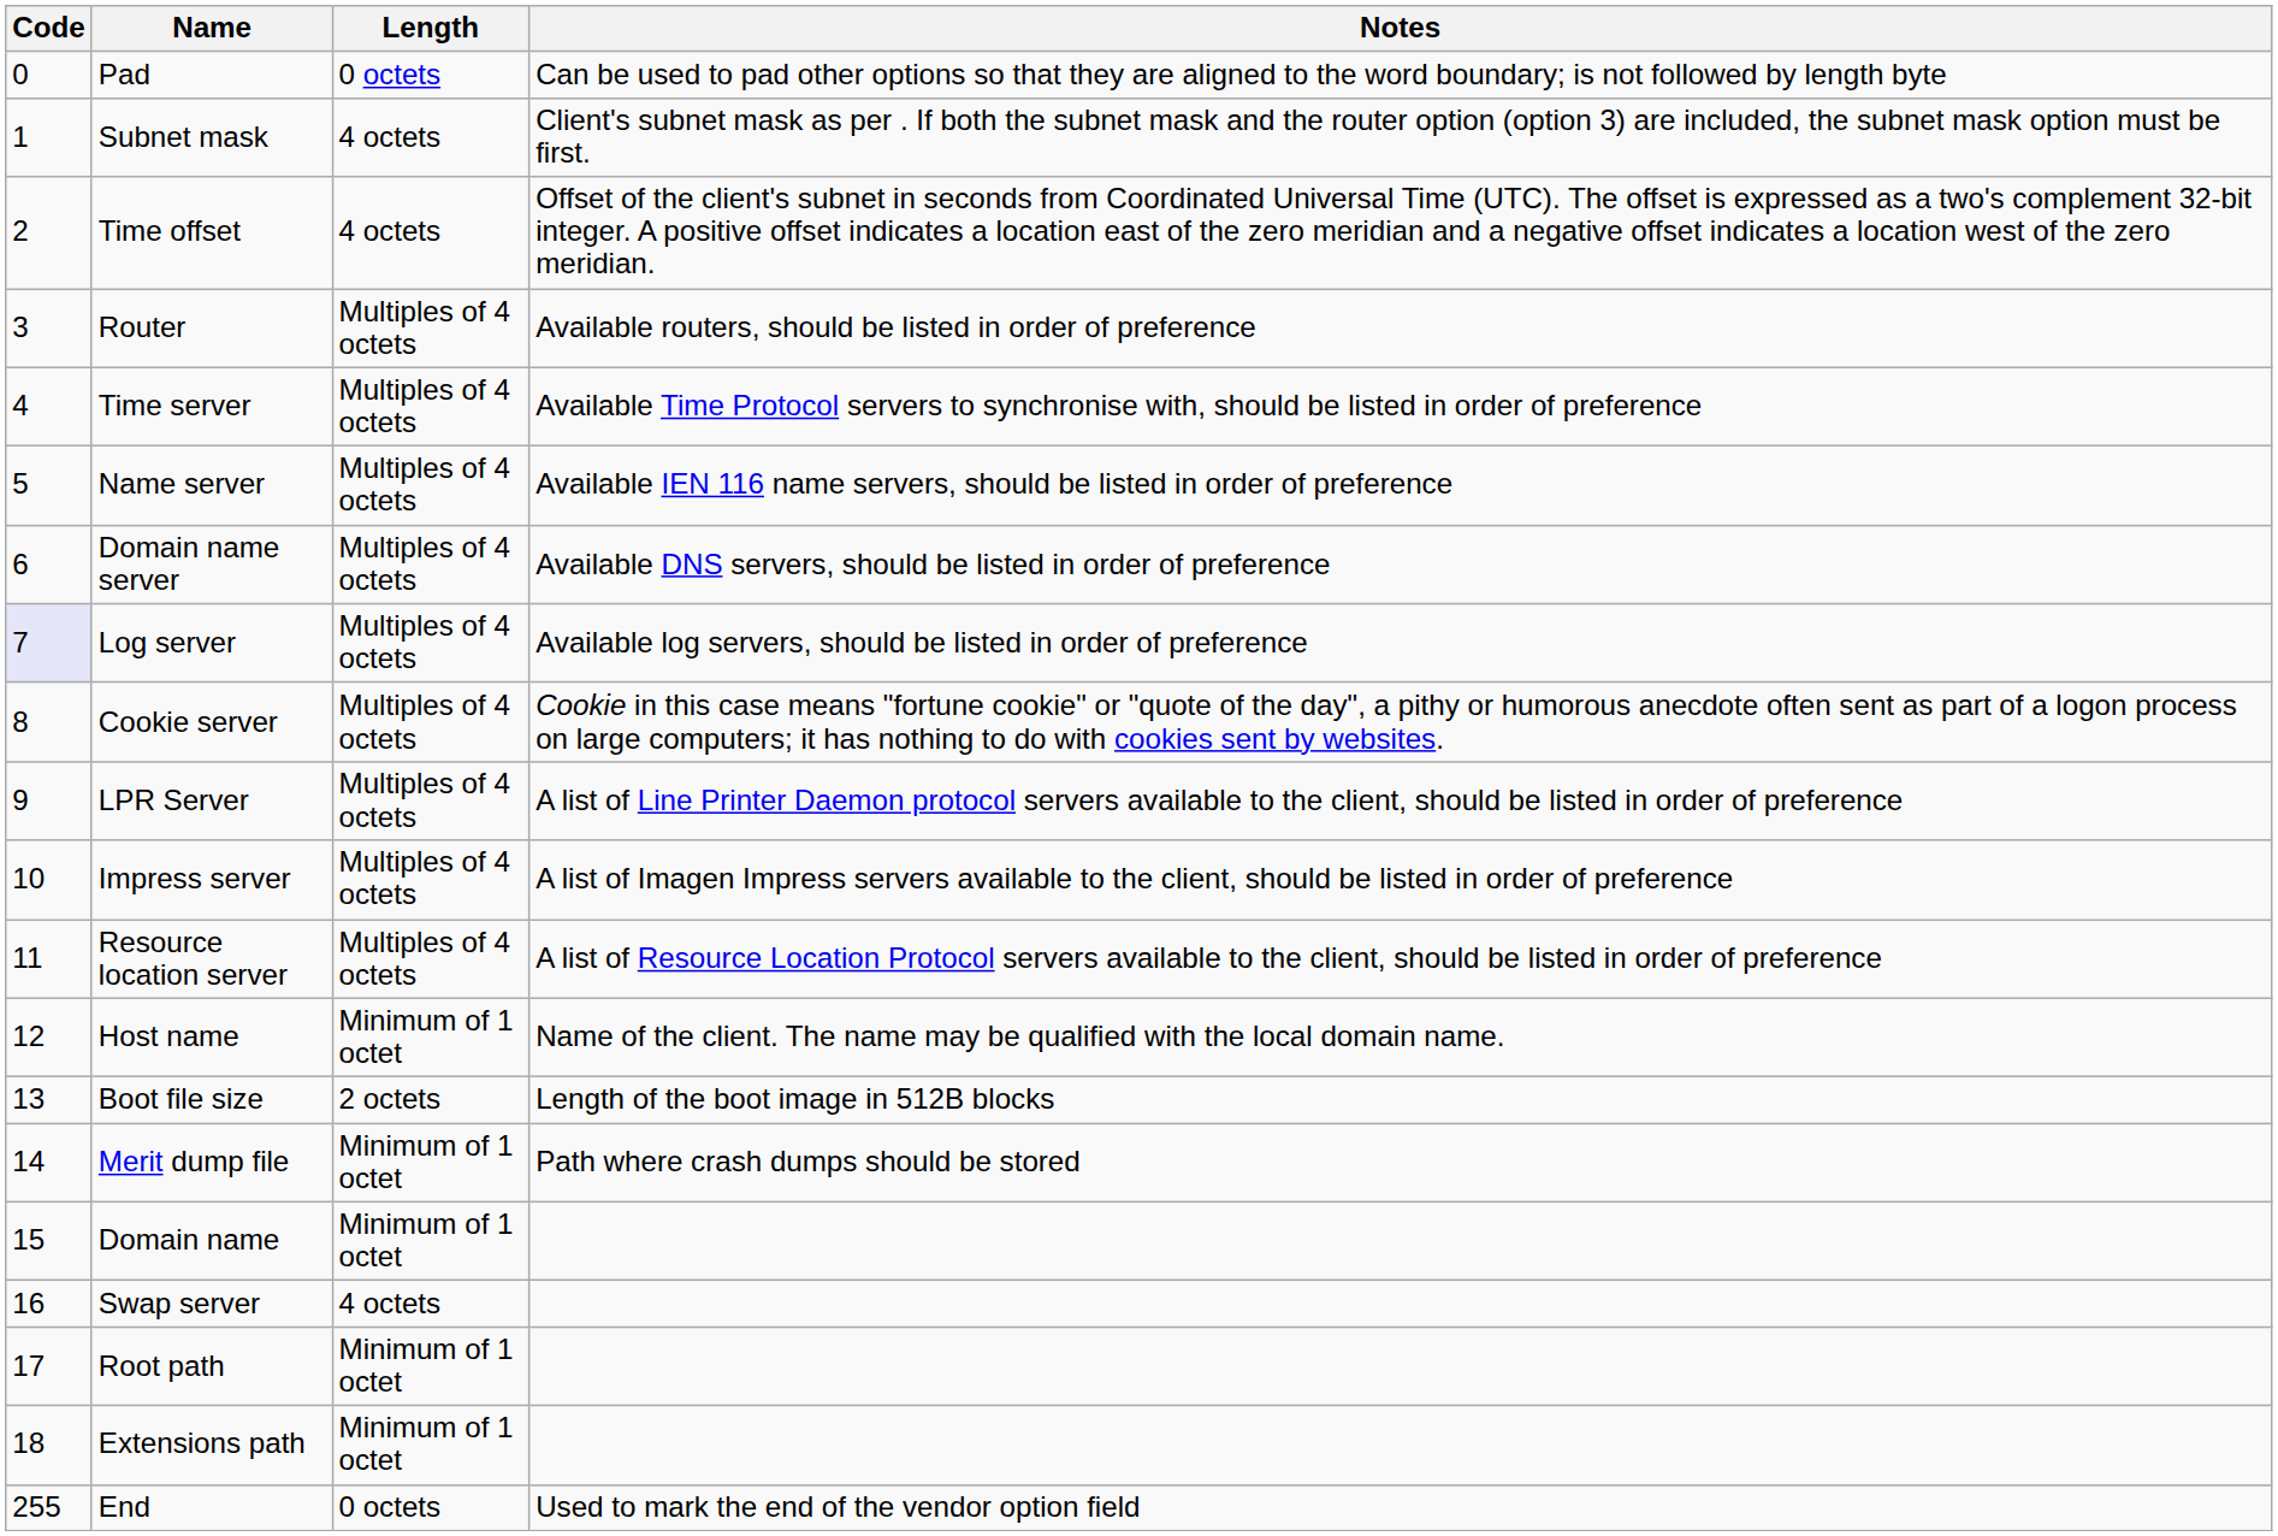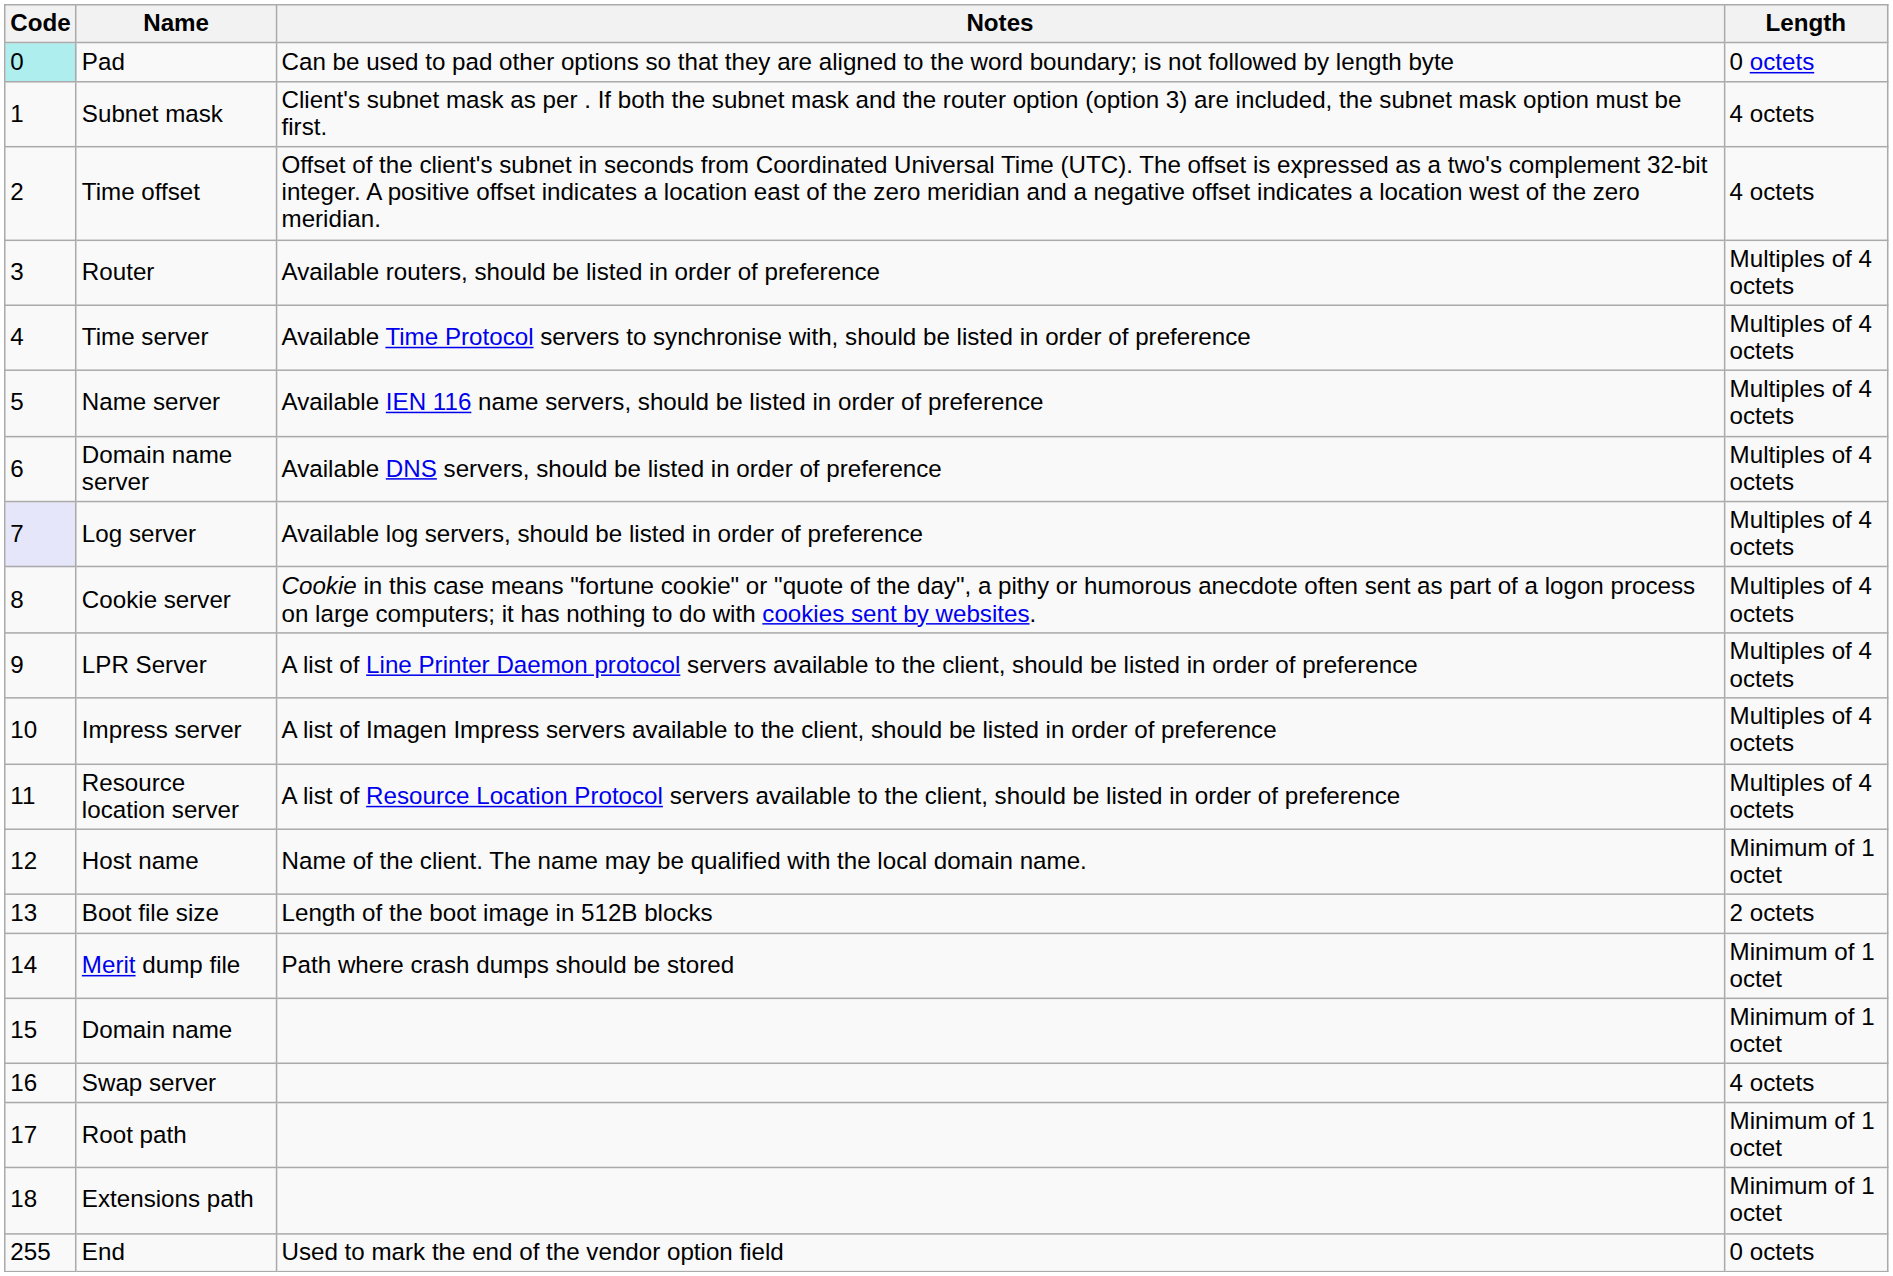 <table class="wikitable sortable">
 <tr>
 <th>Code</th>
 <th>Name</th>
+<th>Notes</th>
 <th>Length</th>
-<th>Notes</th>
 </tr>
 <tr>
-<td>0</td>
+<td style="background: paleturquoise;">0</td>
 <td>Pad</td>
+<td>Can be used to pad other options so that they are aligned to the word boundary; is not followed by length byte</td>
 <td>0 <a href='#'>octets</a></td>
-<td>Can be used to pad other options so that they are aligned to the word boundary; is not followed by length byte</td>
 </tr>
 <tr>
 <td>1</td>
 <td>Subnet mask</td>
+<td>Client's subnet mask as per . If both the subnet mask and the router option (option 3) are included, the subnet mask option must be first.</td>
 <td>4 octets</td>
-<td>Client's subnet mask as per . If both the subnet mask and the router option (option 3) are included, the subnet mask option must be first.</td>
 </tr>
 <tr>
 <td>2</td>
 <td>Time offset</td>
+<td>Offset of the client's subnet in seconds from Coordinated Universal Time (UTC).  The offset is expressed as a two's complement 32-bit integer.  A positive offset indicates a location east of the zero meridian and a negative offset indicates a location west of the zero meridian.</td>
 <td>4 octets</td>
-<td>Offset of the client's subnet in seconds from Coordinated Universal Time (UTC).  The offset is expressed as a two's complement 32-bit integer.  A positive offset indicates a location east of the zero meridian and a negative offset indicates a location west of the zero meridian.</td>
 </tr>
 <tr>
 <td>3</td>
 <td>Router</td>
+<td>Available routers, should be listed in order of preference</td>
 <td>Multiples of 4 octets</td>
-<td>Available routers, should be listed in order of preference</td>
 </tr>
 <tr>
 <td>4</td>
 <td>Time server</td>
+<td>Available <a href='#'>Time Protocol</a> servers to synchronise with, should be listed in order of preference</td>
 <td>Multiples of 4 octets</td>
-<td>Available <a href='#'>Time Protocol</a> servers to synchronise with, should be listed in order of preference</td>
 </tr>
 <tr>
 <td>5</td>
 <td>Name server</td>
+<td>Available <a href='#'>IEN 116</a> name servers, should be listed in order of preference</td>
 <td>Multiples of 4 octets</td>
-<td>Available <a href='#'>IEN 116</a> name servers, should be listed in order of preference</td>
 </tr>
 <tr>
 <td>6</td>
 <td>Domain name server</td>
+<td>Available <a href='#'>DNS</a> servers, should be listed in order of preference</td>
 <td>Multiples of 4 octets</td>
-<td>Available <a href='#'>DNS</a> servers, should be listed in order of preference</td>
 </tr>
 <tr>
 <td style="background: lavender;">7</td>
 <td>Log server</td>
+<td>Available log servers, should be listed in order of preference</td>
 <td>Multiples of 4 octets</td>
-<td>Available log servers, should be listed in order of preference</td>
 </tr>
 <tr>
 <td>8</td>
 <td>Cookie server</td>
+<td><em>Cookie </em>in this case means "fortune cookie" or "quote of the day", a pithy or humorous anecdote often sent as part of a logon process on large computers; it has nothing to do with <a href='#'>cookies sent by websites</a>.</td>
 <td>Multiples of 4 octets</td>
-<td><em>Cookie </em>in this case means "fortune cookie" or "quote of the day", a pithy or humorous anecdote often sent as part of a logon process on large computers; it has nothing to do with <a href='#'>cookies sent by websites</a>.</td>
 </tr>
 <tr>
 <td>9</td>
 <td>LPR Server</td>
+<td>A list of <a href='#'>Line Printer Daemon protocol</a> servers available to the client, should be listed in order of preference</td>
 <td>Multiples of 4 octets</td>
-<td>A list of <a href='#'>Line Printer Daemon protocol</a> servers available to the client, should be listed in order of preference</td>
 </tr>
 <tr>
 <td>10</td>
 <td>Impress server</td>
+<td>A list of Imagen Impress servers available to the client, should be listed in order of preference</td>
 <td>Multiples of 4 octets</td>
-<td>A list of Imagen Impress servers available to the client, should be listed in order of preference</td>
 </tr>
 <tr>
 <td>11</td>
 <td>Resource location server</td>
+<td>A list of <a href='#'>Resource Location Protocol</a> servers available to the client, should be listed in order of preference</td>
 <td>Multiples of 4 octets</td>
-<td>A list of <a href='#'>Resource Location Protocol</a> servers available to the client, should be listed in order of preference</td>
 </tr>
 <tr>
 <td>12</td>
 <td>Host name</td>
+<td>Name of the client. The name may be qualified with the local domain name.</td>
 <td>Minimum of 1 octet</td>
-<td>Name of the client. The name may be qualified with the local domain name.</td>
 </tr>
 <tr>
 <td>13</td>
 <td>Boot file size</td>
+<td>Length of the boot image in 512B blocks</td>
 <td>2 octets</td>
-<td>Length of the boot image in 512B blocks</td>
 </tr>
 <tr>
 <td>14</td>
 <td><a href='#'>Merit</a> dump file</td>
+<td>Path where crash dumps should be stored</td>
 <td>Minimum of 1 octet</td>
-<td>Path where crash dumps should be stored</td>
 </tr>
 <tr>
 <td>15</td>
 <td>Domain name</td>
+<td></td>
 <td>Minimum of 1 octet</td>
-<td></td>
 </tr>
 <tr>
 <td>16</td>
 <td>Swap server</td>
+<td></td>
 <td>4 octets</td>
-<td></td>
 </tr>
 <tr>
 <td>17</td>
 <td>Root path</td>
+<td></td>
 <td>Minimum of 1 octet</td>
-<td></td>
 </tr>
 <tr>
 <td>18</td>
 <td>Extensions path</td>
+<td></td>
 <td>Minimum of 1 octet</td>
-<td></td>
 </tr>
 <tr>
 <td>255</td>
 <td>End</td>
+<td>Used to mark the end of the vendor option field</td>
 <td>0 octets</td>
-<td>Used to mark the end of the vendor option field</td>
 </tr>
 </table>
